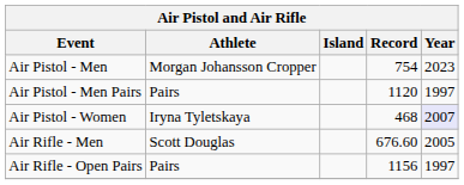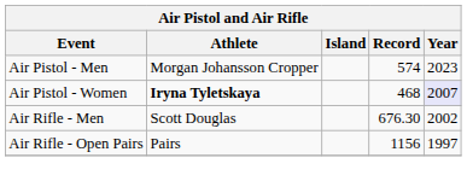 <table class="wikitable" style="text-align: center; font-size:95%;">
 <tr>
 <th colspan=5>Air Pistol and Air Rifle</th>
 </tr>
 <tr>
 <th colspan=1>Event</th>
 <th colspan=1>Athlete</th>
 <th colspan=1>Island</th>
 <th colspan=1>Record</th>
 <th colspan=1>Year</th>
 </tr>
 <tr>
 <td align="left">Air Pistol - Men</td>
 <td align="left">Morgan Johansson Cropper</td>
 <td></td>
-<td align="right">754</td>
+<td align="right">574</td>
 <td>2023</td>
 </tr>
 <tr>
-<td align="left">Air Pistol - Men Pairs</td>
-<td align="left">Pairs</td>
-<td></td>
-<td align="right">1120</td>
-<td>1997 </td>
-</tr>
-<tr>
 <td align="left">Air Pistol - Women</td>
-<td align="left">Iryna Tyletskaya</td>
+<td align="left"><strong>Iryna Tyletskaya</strong></td>
 <td></td>
 <td align="right">468</td>
 <td style="background: lavender;">2007</td>
 </tr>
 <tr>
 <td align="left">Air Rifle - Men</td>
 <td align="left">Scott Douglas</td>
 <td></td>
-<td align="right">676.60</td>
-<td>2005</td>
+<td align="right">676.30</td>
+<td>2002</td>
 </tr>
 <tr>
 <td align="left">Air Rifle - Open Pairs</td>
 <td align="left">Pairs</td>
 <td></td>
 <td align="right">1156</td>
 <td>1997</td>
 </tr>
 <tr>
 </tr>
 </table>
